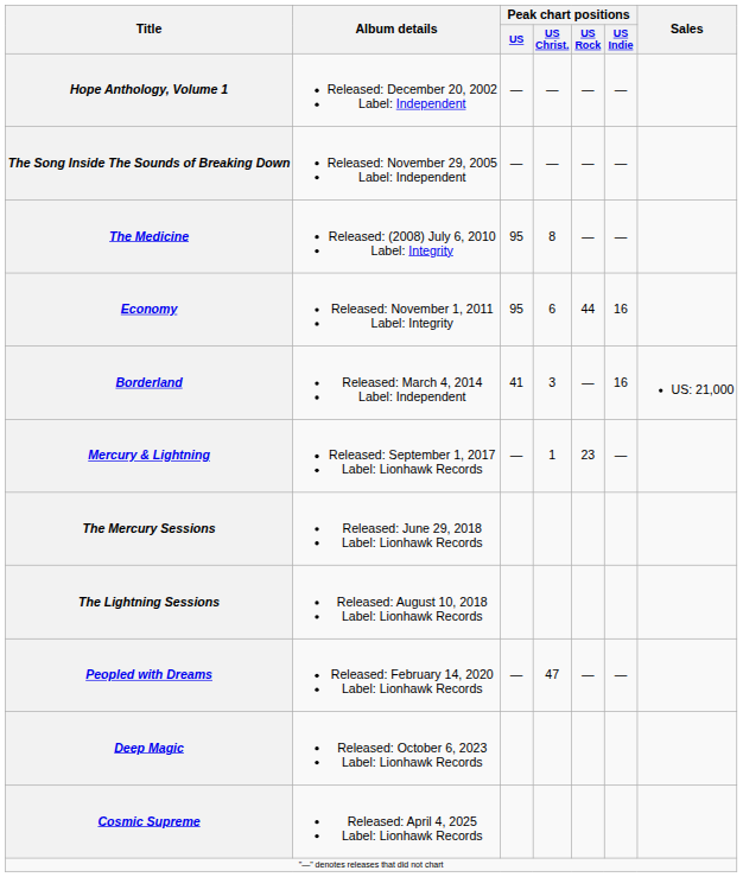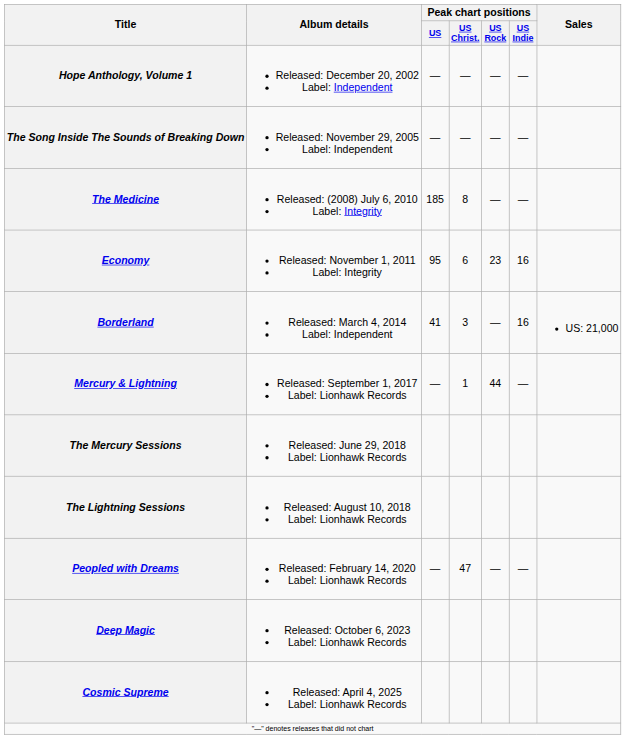 <table class="wikitable plainrowheaders" style="text-align:center;">
 <tr>
 <th scope="col" rowspan="2">Title</th>
 <th scope="col" rowspan="2">Album details</th>
 <th scope="col" colspan="4">Peak chart positions</th>
 <th scope="col" rowspan="2">Sales</th>
 </tr>
 <tr>
 <th style="width:2.6em;font-size:85%;"><a href='#'>US</a><br></th>
 <th style="width:2.6em;font-size:85%;"><a href='#'>US<br>Christ.</a><br></th>
 <th style="width:2.6em;font-size:85%;"><a href='#'>US<br>Rock</a><br></th>
 <th style="width:2.6em;font-size:85%;"><a href='#'>US<br>Indie</a><br></th>
 </tr>
 <tr>
 <th scope="row"><em>Hope Anthology, Volume 1</em></th>
 <td><br><ul><li>Released: December 20, 2002</li><li>Label: <a href='#'>Independent</a></li></ul></td>
 <td>—</td>
 <td>—</td>
 <td>—</td>
 <td>—</td>
 <td></td>
 </tr>
 <tr>
 <th scope="row"><em>The Song Inside The Sounds of Breaking Down</em></th>
 <td><br><ul><li>Released: November 29, 2005</li><li>Label: Independent</li></ul></td>
 <td>—</td>
 <td>—</td>
 <td>—</td>
 <td>—</td>
 <td></td>
 </tr>
 <tr>
 <th scope="row"><em><a href='#'>The Medicine</a></em></th>
 <td><br><ul><li>Released: (2008) July 6, 2010</li><li>Label: <a href='#'>Integrity</a></li></ul></td>
-<td>95</td>
+<td>185</td>
 <td>8</td>
 <td>—</td>
 <td>—</td>
 <td></td>
 </tr>
 <tr>
 <th scope="row"><em><a href='#'>Economy</a></em></th>
 <td><br><ul><li>Released: November 1, 2011</li><li>Label: Integrity</li></ul></td>
 <td>95</td>
 <td>6</td>
-<td>44</td>
+<td>23</td>
 <td>16</td>
 <td></td>
 </tr>
 <tr>
 <th scope="row"><em><a href='#'>Borderland</a></em></th>
 <td><br><ul><li>Released: March 4, 2014</li><li>Label: Independent</li></ul></td>
 <td>41</td>
 <td>3</td>
 <td>—</td>
 <td>16</td>
 <td><br><ul><li>US: 21,000</li></ul></td>
 </tr>
 <tr>
 <th scope="row"><em><a href='#'>Mercury & Lightning</a></em></th>
 <td><br><ul><li>Released: September 1, 2017</li><li>Label: Lionhawk Records</li></ul></td>
 <td>—</td>
 <td>1</td>
-<td>23</td>
+<td>44</td>
 <td>—</td>
 <td></td>
 </tr>
 <tr>
 <th scope="row"><em>The Mercury Sessions</em></th>
 <td><br><ul><li>Released: June 29, 2018</li><li>Label: Lionhawk Records</li></ul></td>
 <td></td>
 <td></td>
 <td></td>
 <td></td>
 <td></td>
 </tr>
 <tr>
 <th scope="row"><em>The Lightning Sessions</em></th>
 <td><br><ul><li>Released: August 10, 2018</li><li>Label: Lionhawk Records</li></ul></td>
 <td></td>
 <td></td>
 <td></td>
 <td></td>
 <td></td>
 </tr>
 <tr>
 <th scope="row"><em><a href='#'>Peopled with Dreams</a></em></th>
 <td><br><ul><li>Released: February 14, 2020</li><li>Label: Lionhawk Records</li></ul></td>
 <td>—</td>
 <td>47</td>
 <td>—</td>
 <td>—</td>
 <td></td>
 </tr>
 <tr>
 <th scope="row"><em><a href='#'>Deep Magic</a></em></th>
 <td><br><ul><li>Released: October 6, 2023</li><li>Label: Lionhawk Records</li></ul></td>
 <td></td>
 <td></td>
 <td></td>
 <td></td>
 <td></td>
 </tr>
 <tr>
 <th scope="row"><em><a href='#'>Cosmic Supreme</a></em></th>
 <td><br><ul><li>Released: April 4, 2025</li><li>Label: Lionhawk Records</li></ul></td>
 <td></td>
 <td></td>
 <td></td>
 <td></td>
 <td></td>
 </tr>
 <tr>
 <td colspan="13" style="font-size:8pt">"—" denotes releases that did not chart</td>
 </tr>
 </table>
